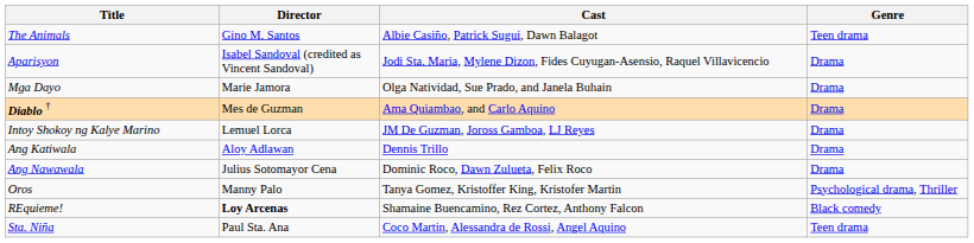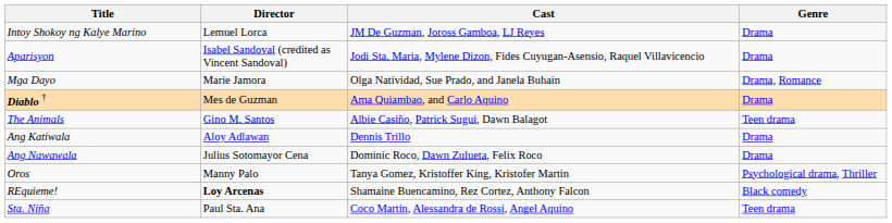 <table class="wikitable">
 <tr>
 <th style="width:20%;">Title</th>
 <th style="width:15%;">Director</th>
 <th style="width:40%;">Cast</th>
 <th style="width:15%;">Genre</th>
 </tr>
 <tr>
-<td><em><a href='#'>The Animals</a></em></td>
-<td><a href='#'>Gino M. Santos</a></td>
-<td><a href='#'>Albie Casiño</a>, <a href='#'>Patrick Sugui</a>, Dawn Balagot</td>
-<td><a href='#'>Teen drama</a></td>
+<td><em>Intoy Shokoy ng Kalye Marino</em></td>
+<td>Lemuel Lorca</td>
+<td><a href='#'>JM De Guzman</a>, <a href='#'>Joross Gamboa</a>, <a href='#'>LJ Reyes</a></td>
+<td><a href='#'>Drama</a></td>
 </tr>
 <tr>
 <td><em><a href='#'>Aparisyon</a></em></td>
 <td><a href='#'>Isabel Sandoval</a> (credited as Vincent Sandoval)</td>
 <td><a href='#'>Jodi Sta. Maria</a>, <a href='#'>Mylene Dizon</a>, Fides Cuyugan-Asensio, Raquel Villavicencio</td>
 <td><a href='#'>Drama</a></td>
 </tr>
 <tr>
 <td><em>Mga Dayo</em></td>
 <td>Marie Jamora</td>
 <td>Olga Natividad, Sue Prado, and  Janela Buhain</td>
-<td><a href='#'>Drama</a></td>
+<td><a href='#'>Drama</a>, <a href='#'>Romance</a></td>
 </tr>
 <tr style="background:#FFDEAD;">
 <td><strong><em>Diablo</em></strong>  <sup>†</sup></td>
 <td>Mes de Guzman</td>
 <td><a href='#'>Ama Quiambao</a>, and <a href='#'>Carlo Aquino</a></td>
 <td><a href='#'>Drama</a></td>
 </tr>
 <tr>
-<td><em>Intoy Shokoy ng Kalye Marino</em></td>
-<td>Lemuel Lorca</td>
-<td><a href='#'>JM De Guzman</a>, <a href='#'>Joross Gamboa</a>, <a href='#'>LJ Reyes</a></td>
-<td><a href='#'>Drama</a></td>
+<td><em><a href='#'>The Animals</a></em></td>
+<td><a href='#'>Gino M. Santos</a></td>
+<td><a href='#'>Albie Casiño</a>, <a href='#'>Patrick Sugui</a>, Dawn Balagot</td>
+<td><a href='#'>Teen drama</a></td>
 </tr>
 <tr>
 <td><em>Ang Katiwala</em></td>
 <td><a href='#'>Aloy Adlawan</a></td>
 <td><a href='#'>Dennis Trillo</a></td>
 <td><a href='#'>Drama</a></td>
 </tr>
 <tr>
 <td><em><a href='#'>Ang Nawawala</a></em></td>
 <td>Julius Sotomayor Cena</td>
 <td>Dominic Roco, <a href='#'>Dawn Zulueta</a>, Felix Roco</td>
 <td><a href='#'>Drama</a></td>
 </tr>
 <tr>
 <td><em>Oros</em></td>
 <td>Manny Palo</td>
 <td>Tanya Gomez, Kristoffer King, Kristofer Martin</td>
 <td><a href='#'>Psychological drama</a>, <a href='#'>Thriller</a></td>
 </tr>
 <tr>
 <td><em>REquieme!</em></td>
 <td><strong>Loy Arcenas</strong></td>
 <td>Shamaine Buencamino, Rez Cortez, Anthony Falcon</td>
 <td><a href='#'>Black comedy</a></td>
 </tr>
 <tr>
 <td><em><a href='#'>Sta. Niña</a></em></td>
 <td>Paul Sta. Ana</td>
 <td><a href='#'>Coco Martin</a>, <a href='#'>Alessandra de Rossi</a>, <a href='#'>Angel Aquino</a></td>
 <td><a href='#'>Teen drama</a></td>
 </tr>
 </table>
